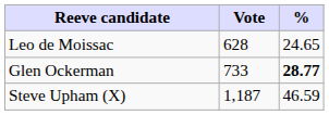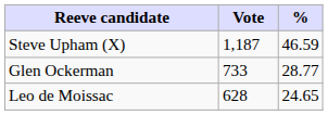 <table class="wikitable">
 <tr>
 <th style="background:#ddf; width:200px;">Reeve candidate</th>
 <th style="background:#ddf; width:50px;">Vote</th>
 <th style="background:#ddf; width:30px;">%</th>
 </tr>
 <tr>
+<td>Steve Upham (X)</td>
+<td>1,187</td>
+<td>46.59</td>
+</tr>
+<tr>
+<td>Glen Ockerman</td>
+<td>733</td>
+<td>28.77</td>
+</tr>
+<tr>
 <td>Leo de Moissac</td>
 <td>628</td>
 <td>24.65</td>
 </tr>
-<tr>
-<td>Glen Ockerman</td>
-<td>733</td>
-<td><strong>28.77</strong></td>
-</tr>
-<tr>
-<td>Steve Upham (X)</td>
-<td>1,187</td>
-<td>46.59</td>
-</tr>
 </table>
